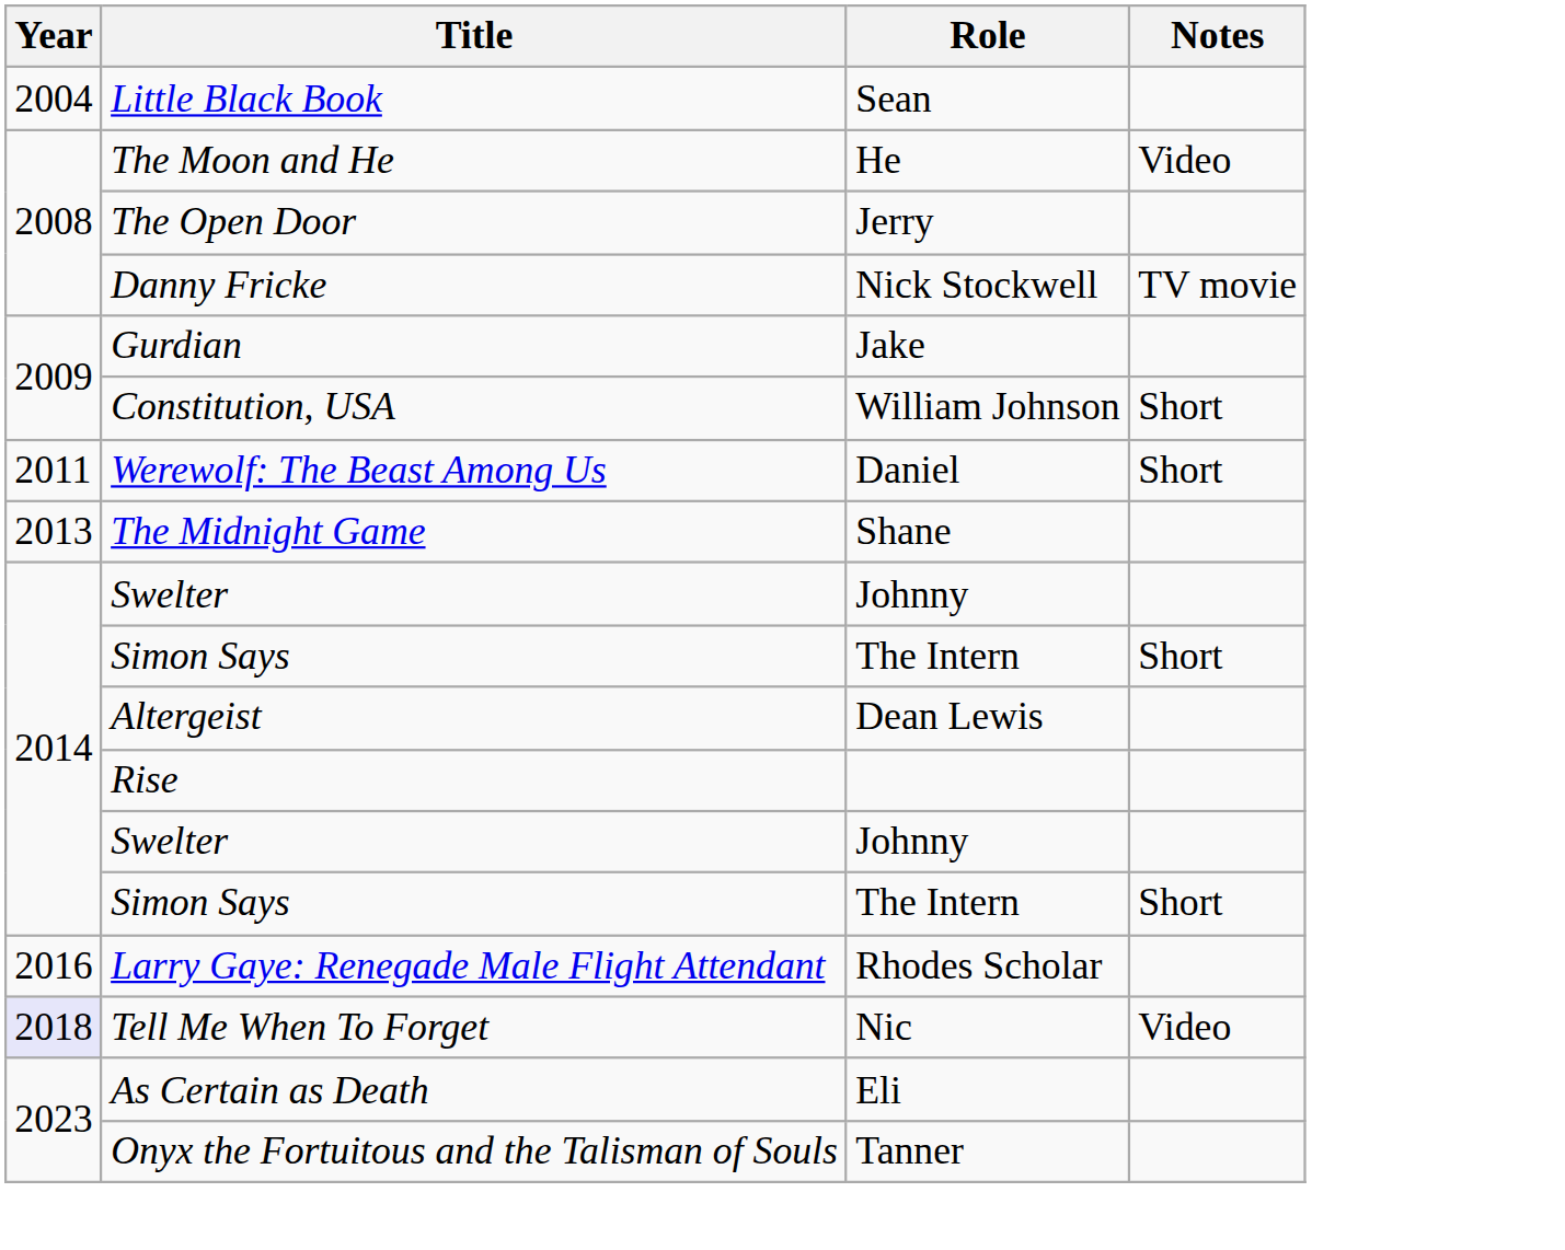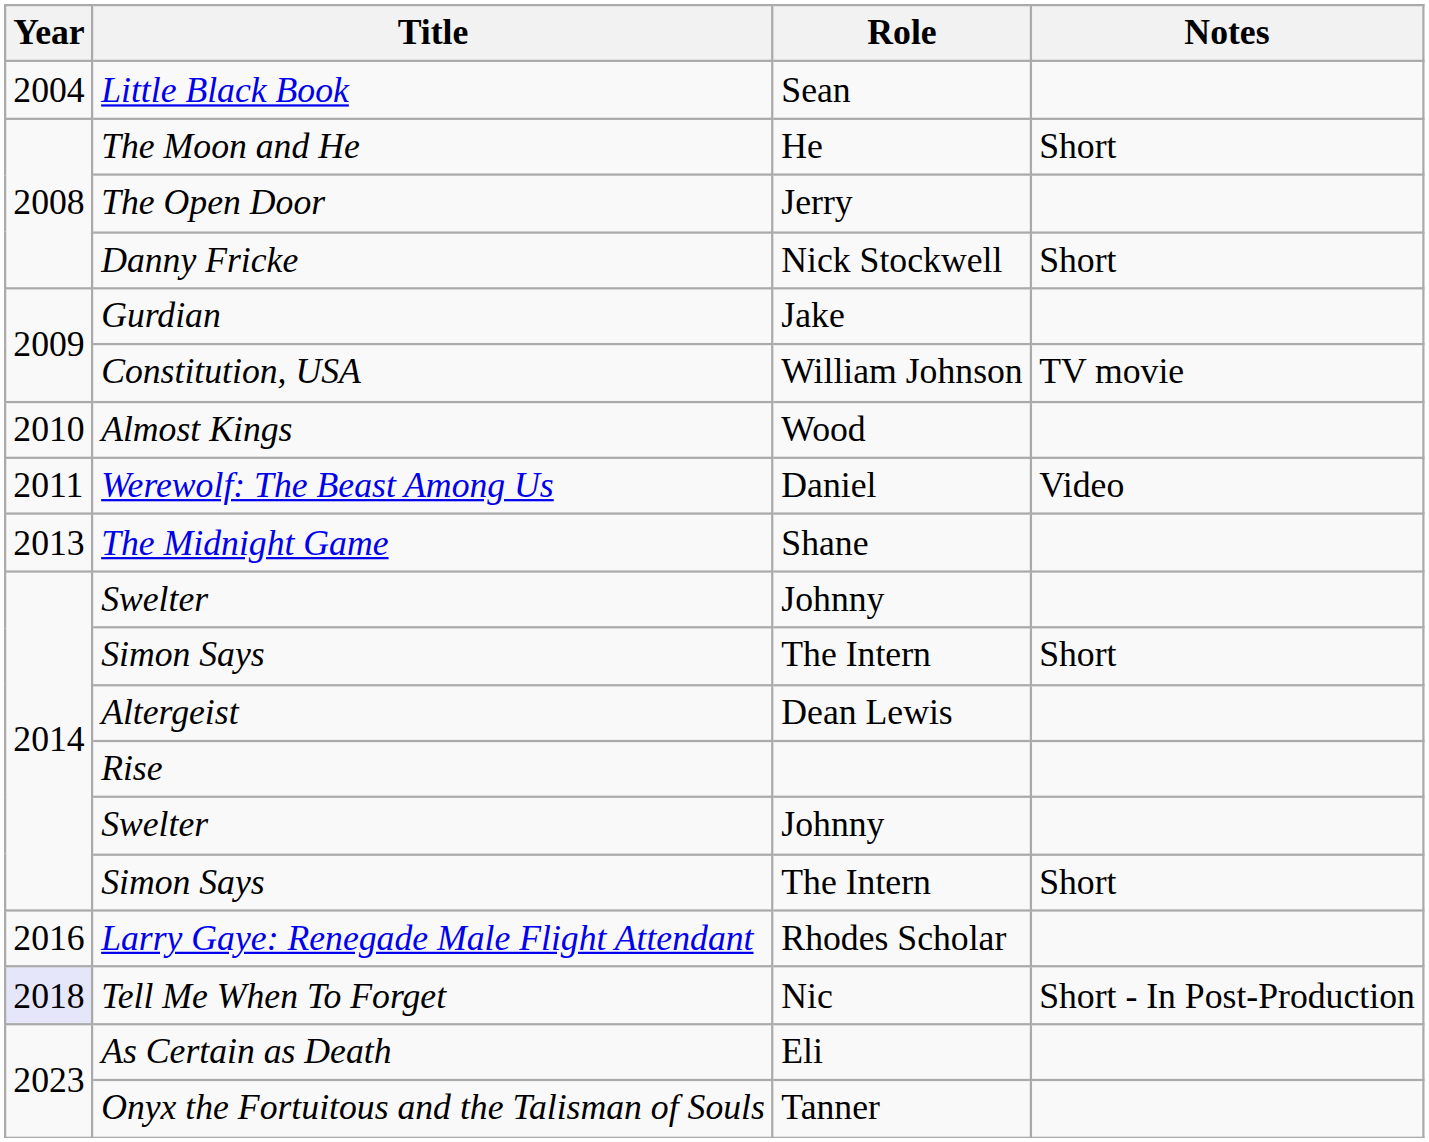 <table class="wikitable">
 <tr>
 <th>Year</th>
 <th>Title</th>
 <th>Role</th>
 <th>Notes</th>
 </tr>
 <tr>
 <td>2004</td>
 <td><em><a href='#'>Little Black Book</a></em></td>
 <td>Sean</td>
 <td></td>
 </tr>
 <tr>
 <td rowspan=3>2008</td>
 <td><em>The Moon and He</em></td>
 <td>He</td>
-<td>Video</td>
+<td>Short</td>
 </tr>
 <tr>
 <td><em>The Open Door</em></td>
 <td>Jerry</td>
 <td></td>
 </tr>
 <tr>
 <td><em>Danny Fricke</em></td>
 <td>Nick Stockwell</td>
-<td>TV movie</td>
+<td>Short</td>
 </tr>
 <tr>
 <td rowspan=2>2009</td>
 <td><em>Gurdian</em></td>
 <td>Jake</td>
 <td></td>
 </tr>
 <tr>
 <td><em>Constitution, USA</em></td>
 <td>William Johnson</td>
-<td>Short</td>
+<td>TV movie</td>
+</tr>
+<tr>
+<td>2010</td>
+<td><em>Almost Kings</em></td>
+<td>Wood</td>
+<td></td>
 </tr>
 <tr>
 <td>2011</td>
 <td><em><a href='#'>Werewolf: The Beast Among Us</a></em></td>
 <td>Daniel</td>
-<td>Short</td>
+<td>Video</td>
 </tr>
 <tr>
 <td>2013</td>
 <td><em><a href='#'>The Midnight Game</a></em></td>
 <td>Shane</td>
 <td></td>
 </tr>
 <tr>
 <td rowspan=6>2014</td>
 <td><em>Swelter</em></td>
 <td>Johnny</td>
 <td></td>
 </tr>
 <tr>
 <td><em>Simon Says</em></td>
 <td>The Intern</td>
 <td>Short</td>
 </tr>
 <tr>
 <td><em>Altergeist</em></td>
 <td>Dean Lewis</td>
 <td></td>
 </tr>
 <tr>
 <td><em>Rise</em></td>
 <td></td>
 <td></td>
 </tr>
 <tr>
 <td><em>Swelter</em></td>
 <td>Johnny</td>
 <td></td>
 </tr>
 <tr>
 <td><em>Simon Says</em></td>
 <td>The Intern</td>
 <td>Short</td>
 </tr>
 <tr>
 <td>2016</td>
 <td><em><a href='#'>Larry Gaye: Renegade Male Flight Attendant</a></em></td>
 <td>Rhodes Scholar</td>
 <td></td>
 </tr>
 <tr>
 <td style="background: lavender;">2018</td>
 <td><em>Tell Me When To Forget</em></td>
 <td>Nic</td>
-<td>Video</td>
+<td>Short - In Post-Production</td>
 </tr>
 <tr>
 <td rowspan=2>2023</td>
 <td><em>As Certain as Death</em></td>
 <td>Eli</td>
 <td></td>
 </tr>
 <tr>
 <td><em>Onyx the Fortuitous and the Talisman of Souls</em></td>
 <td>Tanner</td>
 <td></td>
 </tr>
 <tr>
 </tr>
 </table>
